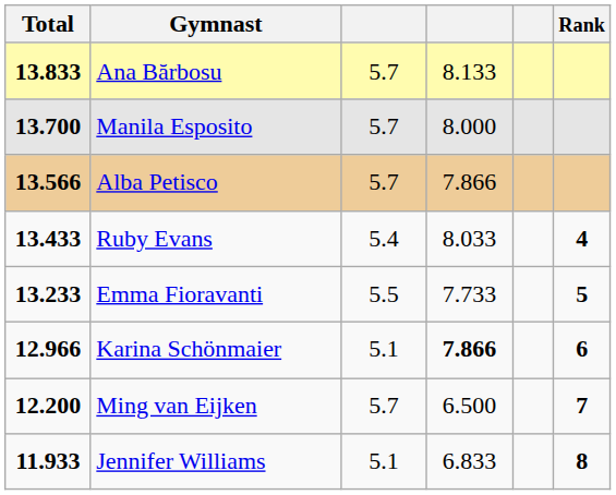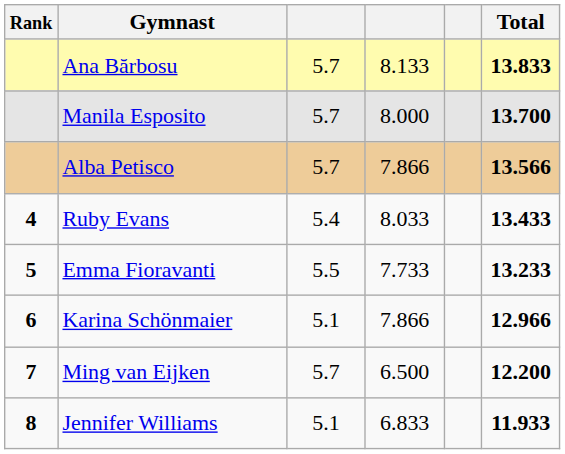 <table style="text-align:center;" class="wikitable sortable">
 <tr>
-<th scope="col" style="width:50px;">Total</th>
+<th scope="col" style="width:15px;"><small>Rank</small></th>
 <th scope="col" style="width:160px;">Gymnast</th>
 <th scope="col" style="width:50px;"><small></small></th>
 <th scope="col" style="width:50px;"><small></small></th>
 <th scope="col" style="width:20px;"><small></small></th>
-<th scope="col" style="width:15px;"><small>Rank</small></th>
+<th scope="col" style="width:50px;">Total</th>
 </tr>
 <tr style="background:#fffcaf;">
-<td><strong>13.833</strong></td>
+<td scope="row" style="text-align:center"><strong></strong></td>
 <td style="height:30px; text-align:left;"> <a href='#'>Ana Bărbosu</a></td>
 <td>5.7</td>
 <td>8.133</td>
 <td></td>
-<td scope="row" style="text-align:center"><strong></strong></td>
+<td><strong>13.833</strong></td>
 </tr>
 <tr style="background:#e5e5e5;">
-<td><strong>13.700</strong></td>
+<td scope="row" style="text-align:center"><strong></strong></td>
 <td style="height:30px; text-align:left;"> <a href='#'>Manila Esposito</a></td>
 <td>5.7</td>
 <td>8.000</td>
 <td></td>
-<td scope="row" style="text-align:center"><strong></strong></td>
+<td><strong>13.700</strong></td>
 </tr>
 <tr style="background:#ec9;">
-<td><strong>13.566</strong></td>
+<td scope="row" style="text-align:center"><strong></strong></td>
 <td style="height:30px; text-align:left;"> <a href='#'>Alba Petisco</a></td>
 <td>5.7</td>
 <td>7.866</td>
 <td></td>
-<td scope="row" style="text-align:center"><strong></strong></td>
+<td><strong>13.566</strong></td>
 </tr>
 <tr>
-<td><strong>13.433</strong></td>
+<td scope="row" style="text-align:center"><strong>4</strong></td>
 <td style="height:30px; text-align:left;"> <a href='#'>Ruby Evans</a></td>
 <td>5.4</td>
 <td>8.033</td>
 <td></td>
-<td scope="row" style="text-align:center"><strong>4</strong></td>
+<td><strong>13.433</strong></td>
 </tr>
 <tr>
-<td><strong>13.233</strong></td>
+<td scope="row" style="text-align:center"><strong>5</strong></td>
 <td style="height:30px; text-align:left;"> <a href='#'>Emma Fioravanti</a></td>
 <td>5.5</td>
 <td>7.733</td>
 <td></td>
-<td scope="row" style="text-align:center"><strong>5</strong></td>
+<td><strong>13.233</strong></td>
 </tr>
 <tr>
-<td><strong>12.966</strong></td>
+<td scope="row" style="text-align:center"><strong>6</strong></td>
 <td style="height:30px; text-align:left;"> <a href='#'>Karina Schönmaier</a></td>
 <td>5.1</td>
-<td><strong>7.866</strong></td>
+<td>7.866</td>
 <td></td>
-<td scope="row" style="text-align:center"><strong>6</strong></td>
+<td><strong>12.966</strong></td>
 </tr>
 <tr>
-<td><strong>12.200</strong></td>
+<td scope="row" style="text-align:center"><strong>7</strong></td>
 <td style="height:30px; text-align:left;"> <a href='#'>Ming van Eijken</a></td>
 <td>5.7</td>
 <td>6.500</td>
 <td></td>
-<td scope="row" style="text-align:center"><strong>7</strong></td>
+<td><strong>12.200</strong></td>
 </tr>
 <tr>
-<td><strong>11.933</strong></td>
+<td scope="row" style="text-align:center"><strong>8</strong></td>
 <td style="height:30px; text-align:left;"> <a href='#'>Jennifer Williams</a></td>
 <td>5.1</td>
 <td>6.833</td>
 <td></td>
-<td scope="row" style="text-align:center"><strong>8</strong></td>
+<td><strong>11.933</strong></td>
 </tr>
 </table>
